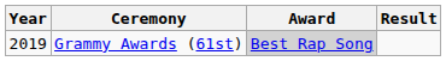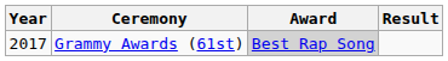 <table class="wikitable">
 <tr>
 <th>Year</th>
 <th>Ceremony</th>
 <th>Award</th>
 <th>Result</th>
 </tr>
 <tr>
-<td>2019</td>
+<td>2017</td>
 <td><a href='#'>Grammy Awards</a> (<a href='#'>61st</a>)</td>
 <td style="background: lightgrey;"><a href='#'>Best Rap Song</a></td>
 <td></td>
 </tr>
 </table>
